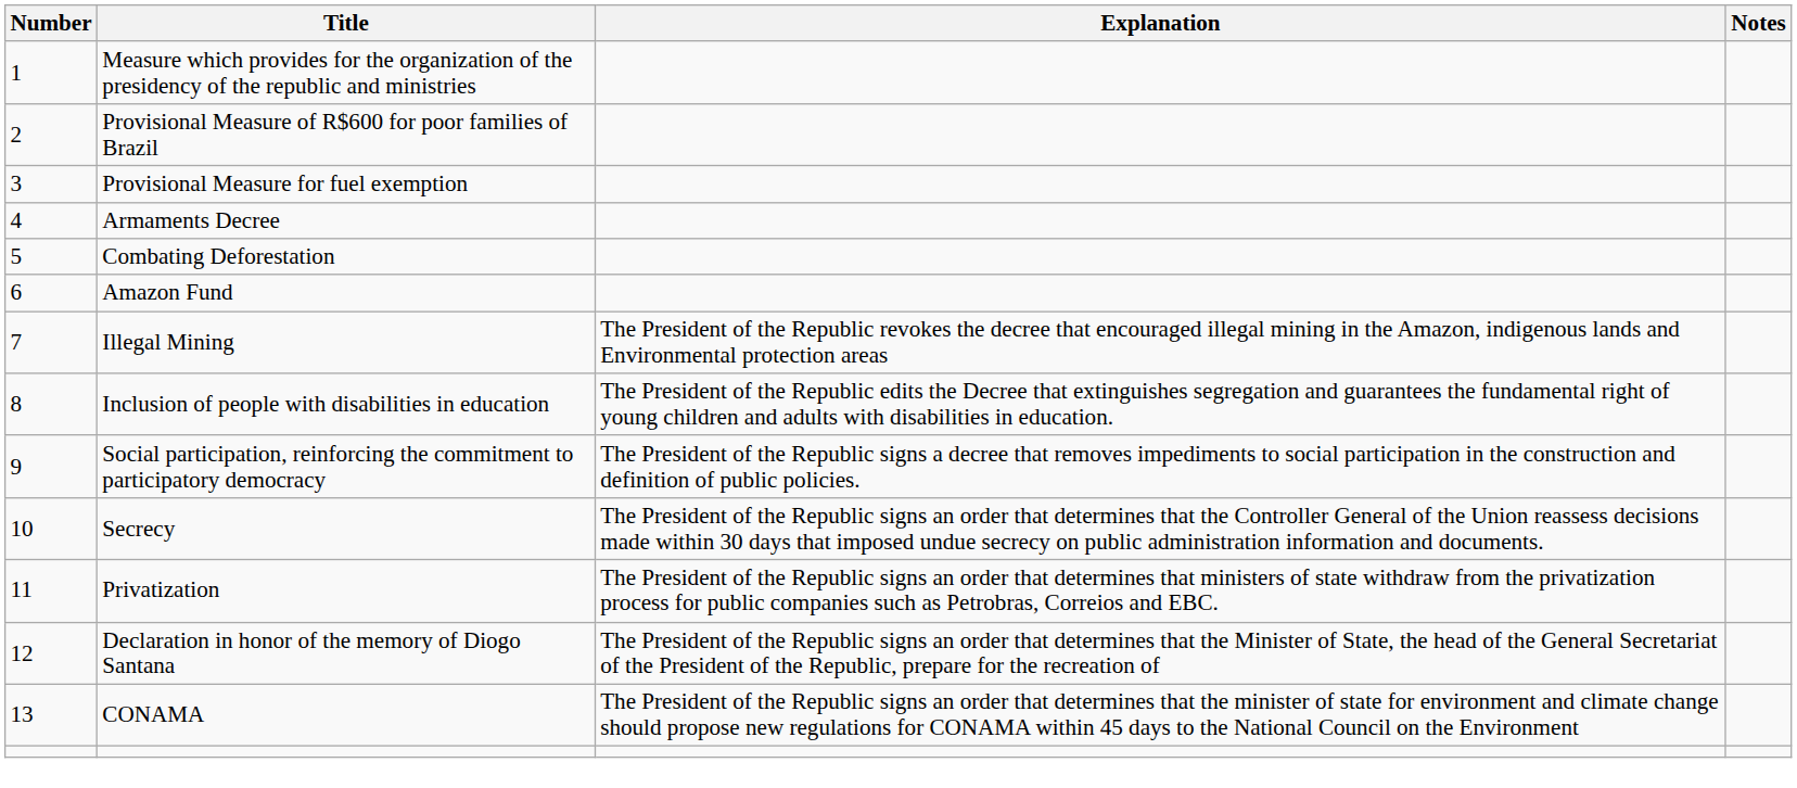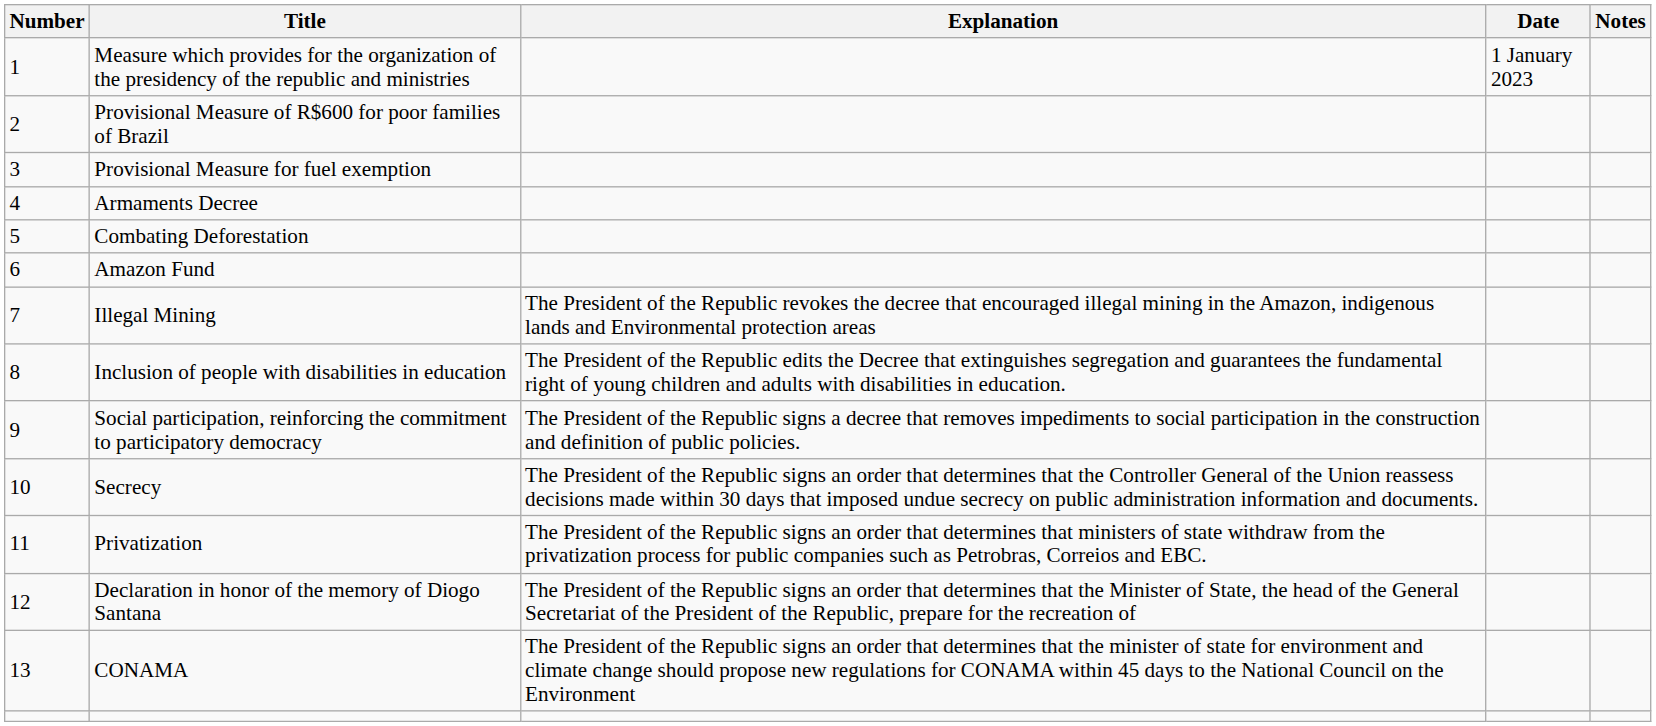 <table class="wikitable">
 <tr>
 <th>Number</th>
 <th>Title</th>
 <th>Explanation</th>
+<th>Date</th>
 <th>Notes</th>
 </tr>
 <tr>
 <td>1</td>
 <td>Measure which provides for the organization of the presidency of the republic and ministries</td>
 <td></td>
+<td>1 January 2023</td>
 <td></td>
 </tr>
 <tr>
 <td>2</td>
 <td>Provisional Measure of R$600 for poor families of Brazil</td>
+<td></td>
 <td></td>
 <td></td>
 </tr>
 <tr>
 <td>3</td>
 <td>Provisional Measure for fuel exemption</td>
 <td></td>
 <td></td>
+<td></td>
 </tr>
 <tr>
 <td>4</td>
 <td>Armaments Decree</td>
+<td></td>
 <td></td>
 <td></td>
 </tr>
 <tr>
 <td>5</td>
 <td>Combating Deforestation</td>
 <td></td>
 <td></td>
+<td></td>
 </tr>
 <tr>
 <td>6</td>
 <td>Amazon Fund</td>
+<td></td>
 <td></td>
 <td></td>
 </tr>
 <tr>
 <td>7</td>
 <td>Illegal Mining</td>
 <td>The President of the Republic revokes the decree that encouraged illegal mining in the Amazon, indigenous lands and Environmental protection areas</td>
 <td></td>
+<td></td>
 </tr>
 <tr>
 <td>8</td>
 <td>Inclusion of people with disabilities in education</td>
 <td>The President of the Republic edits the Decree that extinguishes segregation and guarantees the fundamental right of young children and adults with disabilities in education.</td>
+<td></td>
 <td></td>
 </tr>
 <tr>
 <td>9</td>
 <td>Social participation, reinforcing the commitment to participatory democracy</td>
 <td>The President of the Republic signs a decree that removes impediments to social participation in the construction and definition of public policies.</td>
 <td></td>
+<td></td>
 </tr>
 <tr>
 <td>10</td>
 <td>Secrecy</td>
 <td>The President of the Republic signs an order that determines that the Controller General of the Union reassess decisions made within 30 days that imposed undue secrecy on public administration information and documents.</td>
+<td></td>
 <td></td>
 </tr>
 <tr>
 <td>11</td>
 <td>Privatization</td>
 <td>The President of the Republic signs an order that determines that ministers of state withdraw from the privatization process for public companies such as Petrobras, Correios and EBC.</td>
 <td></td>
+<td></td>
 </tr>
 <tr>
 <td>12</td>
 <td>Declaration in honor of the memory of Diogo Santana</td>
 <td>The President of the Republic signs an order that determines that the Minister of State, the head of the General Secretariat of the President of the Republic, prepare for the recreation of</td>
+<td></td>
 <td></td>
 </tr>
 <tr>
 <td>13</td>
 <td>CONAMA</td>
 <td>The President of the Republic signs an order that determines that the minister of state for environment and climate change should propose new regulations for CONAMA within 45 days to the National Council on the Environment</td>
 <td></td>
+<td></td>
 </tr>
 <tr>
 <td></td>
 <td></td>
 <td></td>
 <td></td>
+<td></td>
 </tr>
 </table>
